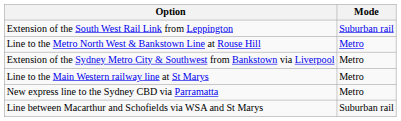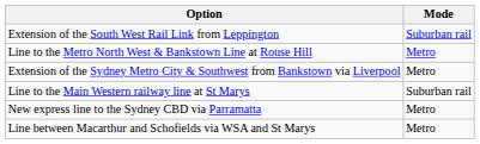 <table class="wikitable">
 <tr>
 <th>Option</th>
 <th>Mode</th>
 </tr>
 <tr>
 <td>Extension of the <a href='#'>South West Rail Link</a> from <a href='#'>Leppington</a></td>
 <td><a href='#'>Suburban rail</a></td>
 </tr>
 <tr>
 <td>Line to the <a href='#'>Metro North West & Bankstown Line</a> at <a href='#'>Rouse Hill</a></td>
 <td><a href='#'>Metro</a></td>
 </tr>
 <tr>
 <td>Extension of the <a href='#'>Sydney Metro City & Southwest</a> from <a href='#'>Bankstown</a> via <a href='#'>Liverpool</a></td>
 <td>Metro</td>
 </tr>
 <tr>
 <td>Line to the <a href='#'>Main Western railway line</a> at <a href='#'>St Marys</a></td>
-<td>Metro</td>
+<td>Suburban rail</td>
 </tr>
 <tr>
 <td>New express line to the Sydney CBD via <a href='#'>Parramatta</a></td>
 <td>Metro</td>
 </tr>
 <tr>
 <td>Line between Macarthur and Schofields via WSA and St Marys</td>
-<td>Suburban rail</td>
+<td>Metro</td>
 </tr>
 </table>
